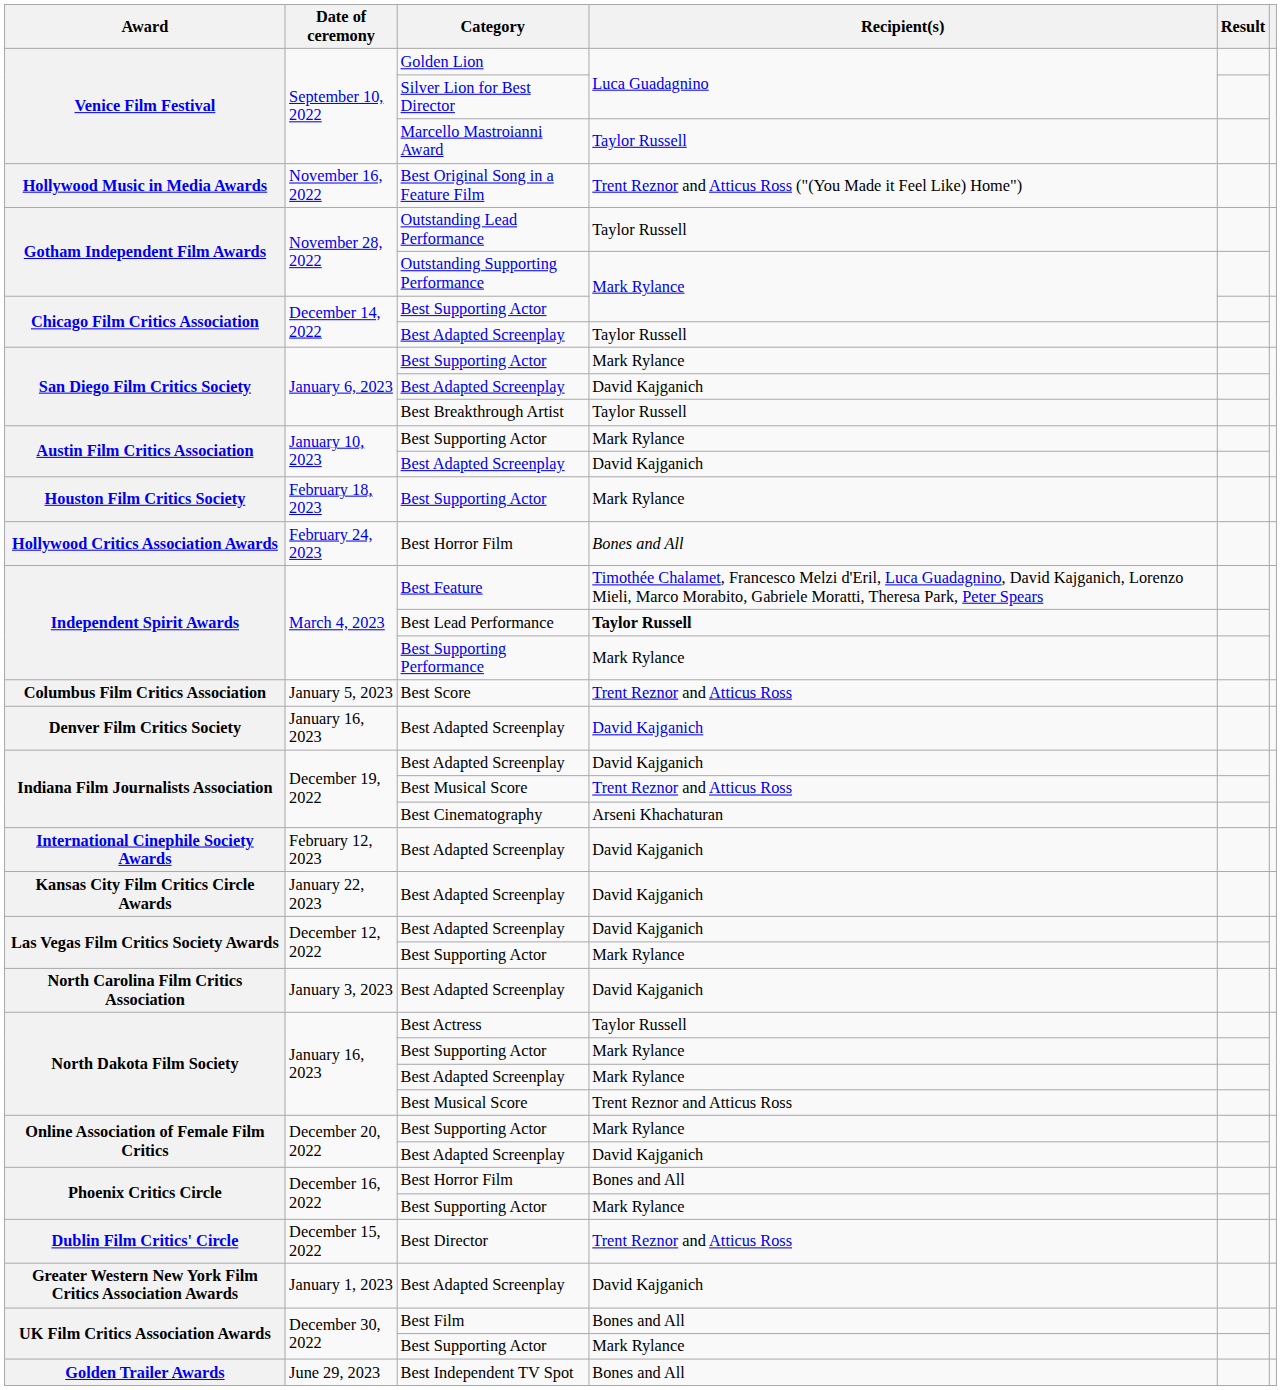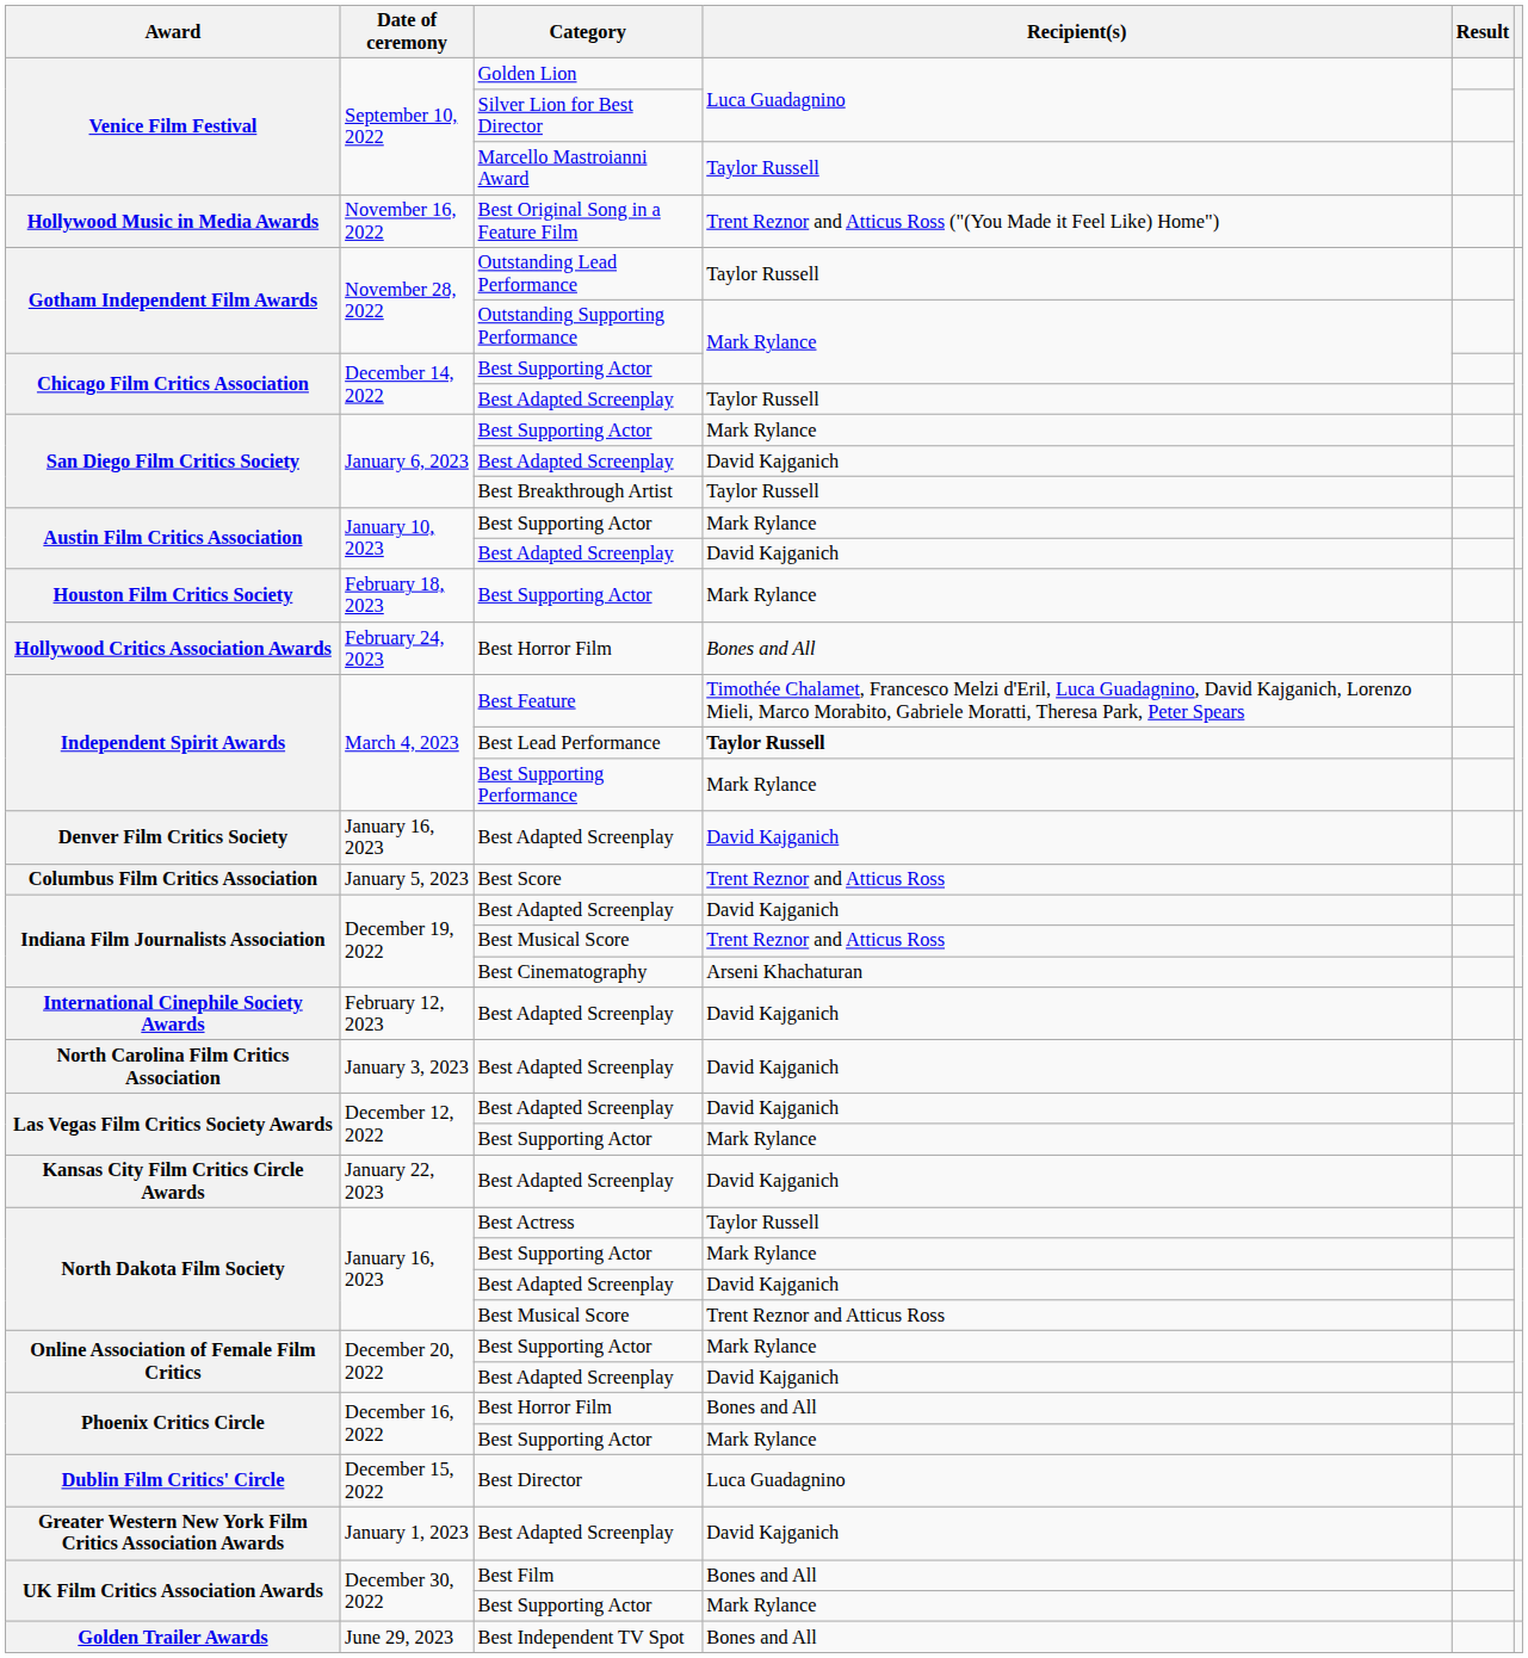 <table class="wikitable sortable plainrowheaders">
 <tr>
 <th scope="col">Award</th>
 <th scope="col">Date of ceremony</th>
 <th scope="col">Category</th>
 <th scope="col">Recipient(s)</th>
 <th scope="col">Result</th>
 <th scope="col" class="unsortable"></th>
 </tr>
 <tr>
 <th rowspan="3" scope="row"><a href='#'>Venice Film Festival</a></th>
 <td rowspan="3"><a href='#'>September 10, 2022</a></td>
 <td><a href='#'>Golden Lion</a></td>
 <td rowspan="2"><a href='#'>Luca Guadagnino</a></td>
 <td></td>
 <td rowspan="3"></td>
 </tr>
 <tr>
 <td><a href='#'>Silver Lion for Best Director</a></td>
 <td></td>
 </tr>
 <tr>
 <td><a href='#'>Marcello Mastroianni Award</a></td>
 <td><a href='#'>Taylor Russell</a></td>
 <td></td>
 </tr>
 <tr>
 <th scope="row"><a href='#'>Hollywood Music in Media Awards</a></th>
 <td><a href='#'>November 16, 2022</a></td>
 <td><a href='#'>Best Original Song in a Feature Film</a></td>
 <td><a href='#'>Trent Reznor</a> and <a href='#'>Atticus Ross</a> ("(You Made it Feel Like) Home")</td>
 <td></td>
 <td></td>
 </tr>
 <tr>
 <th rowspan="2" scope="row"><a href='#'>Gotham Independent Film Awards</a></th>
 <td rowspan="2"><a href='#'>November 28, 2022</a></td>
 <td><a href='#'>Outstanding Lead Performance</a></td>
 <td>Taylor Russell</td>
 <td></td>
 <td rowspan="2"></td>
 </tr>
 <tr>
 <td><a href='#'>Outstanding Supporting Performance</a></td>
 <td rowspan="2"><a href='#'>Mark Rylance</a></td>
 <td></td>
 </tr>
 <tr>
 <th rowspan="2" scope="row"><a href='#'>Chicago Film Critics Association</a></th>
 <td rowspan="2"><a href='#'>December 14, 2022</a></td>
 <td><a href='#'>Best Supporting Actor</a></td>
 <td></td>
 <td rowspan="2"></td>
 </tr>
 <tr>
 <td><a href='#'>Best Adapted Screenplay</a></td>
 <td>Taylor Russell</td>
 <td></td>
 </tr>
 <tr>
 <th rowspan="3" scope="row"><a href='#'>San Diego Film Critics Society</a></th>
 <td rowspan="3"><a href='#'>January 6, 2023</a></td>
 <td><a href='#'>Best Supporting Actor</a></td>
 <td>Mark Rylance</td>
 <td></td>
 <td rowspan="3"></td>
 </tr>
 <tr>
 <td><a href='#'>Best Adapted Screenplay</a></td>
 <td>David Kajganich</td>
 <td></td>
 </tr>
 <tr>
 <td>Best Breakthrough Artist</td>
 <td>Taylor Russell</td>
 <td></td>
 </tr>
 <tr>
 <th scope="row" rowspan="2"><a href='#'>Austin Film Critics Association</a></th>
 <td rowspan="2"><a href='#'>January 10, 2023</a></td>
 <td>Best Supporting Actor</td>
 <td>Mark Rylance</td>
 <td></td>
 <td rowspan="2"></td>
 </tr>
 <tr>
 <td><a href='#'>Best Adapted Screenplay</a></td>
 <td>David Kajganich</td>
 <td></td>
 </tr>
 <tr>
 <th scope="row"><a href='#'>Houston Film Critics Society</a></th>
 <td><a href='#'>February 18, 2023</a></td>
 <td><a href='#'>Best Supporting Actor</a></td>
 <td>Mark Rylance</td>
 <td></td>
 <td></td>
 </tr>
 <tr>
 <th scope="row"><a href='#'>Hollywood Critics Association Awards</a></th>
 <td><a href='#'>February 24, 2023</a></td>
 <td>Best Horror Film</td>
 <td><em>Bones and All</em></td>
 <td></td>
 <td></td>
 </tr>
 <tr>
 <th rowspan="3" scope="row"><a href='#'>Independent Spirit Awards</a></th>
 <td rowspan="3"><a href='#'>March 4, 2023</a></td>
 <td><a href='#'>Best Feature</a></td>
 <td><a href='#'>Timothée Chalamet</a>, Francesco Melzi d'Eril, <a href='#'>Luca Guadagnino</a>, David Kajganich, Lorenzo Mieli, Marco Morabito, Gabriele Moratti, Theresa Park, <a href='#'>Peter Spears</a></td>
 <td></td>
 <td rowspan="3"></td>
 </tr>
 <tr>
 <td>Best Lead Performance</td>
 <td><strong>Taylor Russell</strong></td>
 <td></td>
 </tr>
 <tr>
 <td><a href='#'>Best Supporting Performance</a></td>
 <td>Mark Rylance</td>
 <td></td>
 </tr>
 <tr>
+<th scope="row">Denver Film Critics Society</th>
+<td>January 16, 2023</td>
+<td>Best Adapted Screenplay</td>
+<td><a href='#'>David Kajganich</a></td>
+<td></td>
+<td></td>
+</tr>
+<tr>
 <th scope="row">Columbus Film Critics Association</th>
 <td>January 5, 2023</td>
 <td>Best Score</td>
 <td><a href='#'>Trent Reznor</a> and <a href='#'>Atticus Ross</a></td>
-<td></td>
-<td></td>
-</tr>
-<tr>
-<th scope="row">Denver Film Critics Society</th>
-<td>January 16, 2023</td>
-<td>Best Adapted Screenplay</td>
-<td><a href='#'>David Kajganich</a></td>
 <td></td>
 <td></td>
 </tr>
 <tr>
 <th rowspan="3" scope="row">Indiana Film Journalists Association</th>
 <td rowspan="3">December 19, 2022</td>
 <td>Best Adapted Screenplay</td>
 <td>David Kajganich</td>
 <td></td>
 <td rowspan="3"></td>
 </tr>
 <tr>
 <td>Best Musical Score</td>
 <td><a href='#'>Trent Reznor</a> and <a href='#'>Atticus Ross</a></td>
 <td></td>
 </tr>
 <tr>
 <td>Best Cinematography</td>
 <td>Arseni Khachaturan</td>
 <td></td>
 </tr>
 <tr>
 <th scope="row"><a href='#'>International Cinephile Society Awards</a></th>
 <td>February 12, 2023</td>
 <td>Best Adapted Screenplay</td>
 <td>David Kajganich</td>
 <td></td>
 <td></td>
 </tr>
 <tr>
-<th scope="row">Kansas City Film Critics Circle Awards</th>
-<td>January 22, 2023</td>
+<th scope="row">North Carolina Film Critics Association</th>
+<td>January 3, 2023</td>
 <td>Best Adapted Screenplay</td>
 <td>David Kajganich</td>
 <td></td>
 <td></td>
 </tr>
 <tr>
 <th rowspan="2" scope="row">Las Vegas Film Critics Society Awards</th>
 <td rowspan="2">December 12, 2022</td>
 <td>Best Adapted Screenplay</td>
 <td>David Kajganich</td>
 <td></td>
 <td rowspan="2"></td>
 </tr>
 <tr>
 <td>Best Supporting Actor</td>
 <td>Mark Rylance</td>
 <td></td>
 </tr>
 <tr>
-<th scope="row">North Carolina Film Critics Association</th>
-<td>January 3, 2023</td>
+<th scope="row">Kansas City Film Critics Circle Awards</th>
+<td>January 22, 2023</td>
 <td>Best Adapted Screenplay</td>
 <td>David Kajganich</td>
 <td></td>
 <td></td>
 </tr>
 <tr>
 <th rowspan="4" scope="row">North Dakota Film Society</th>
 <td rowspan="4">January 16, 2023</td>
 <td>Best Actress</td>
 <td>Taylor Russell</td>
 <td></td>
 <td rowspan="4"></td>
 </tr>
 <tr>
 <td>Best Supporting Actor</td>
 <td>Mark Rylance</td>
 <td></td>
 </tr>
 <tr>
 <td>Best Adapted Screenplay</td>
-<td>Mark Rylance</td>
+<td>David Kajganich</td>
 <td></td>
 </tr>
 <tr>
 <td>Best Musical Score</td>
 <td>Trent Reznor and Atticus Ross</td>
 <td></td>
 </tr>
 <tr>
 <th rowspan="2" scope="row">Online Association of Female Film Critics</th>
 <td rowspan="2">December 20, 2022</td>
 <td>Best Supporting Actor</td>
 <td>Mark Rylance</td>
 <td></td>
 <td rowspan="2"></td>
 </tr>
 <tr>
 <td>Best Adapted Screenplay</td>
 <td>David Kajganich</td>
 <td></td>
 </tr>
 <tr>
 <th rowspan="2" scope="row">Phoenix Critics Circle</th>
 <td rowspan="2">December 16, 2022</td>
 <td>Best Horror Film</td>
 <td>Bones and All</td>
 <td></td>
 <td rowspan="2"></td>
 </tr>
 <tr>
 <td>Best Supporting Actor</td>
 <td>Mark Rylance</td>
 <td></td>
 </tr>
 <tr>
 <th scope="row"><a href='#'>Dublin Film Critics' Circle</a></th>
 <td>December 15, 2022</td>
 <td>Best Director</td>
-<td><a href='#'>Trent Reznor</a> and <a href='#'>Atticus Ross</a></td>
+<td>Luca Guadagnino</td>
 <td></td>
 <td></td>
 </tr>
 <tr>
 <th scope="row">Greater Western New York Film Critics Association Awards</th>
 <td>January 1, 2023</td>
 <td>Best Adapted Screenplay</td>
 <td>David Kajganich</td>
 <td></td>
 <td></td>
 </tr>
 <tr>
 <th rowspan="2" scope="row">UK Film Critics Association Awards</th>
 <td rowspan="2">December 30, 2022</td>
 <td>Best Film</td>
 <td>Bones and All</td>
 <td></td>
 <td rowspan="2"></td>
 </tr>
 <tr>
 <td>Best Supporting Actor</td>
 <td>Mark Rylance</td>
 <td></td>
 </tr>
 <tr>
 <th scope="row"><a href='#'>Golden Trailer Awards</a></th>
 <td>June 29, 2023</td>
 <td>Best Independent TV Spot</td>
 <td>Bones and All</td>
 <td></td>
 <td></td>
 </tr>
 <tr>
 </tr>
 </table>
